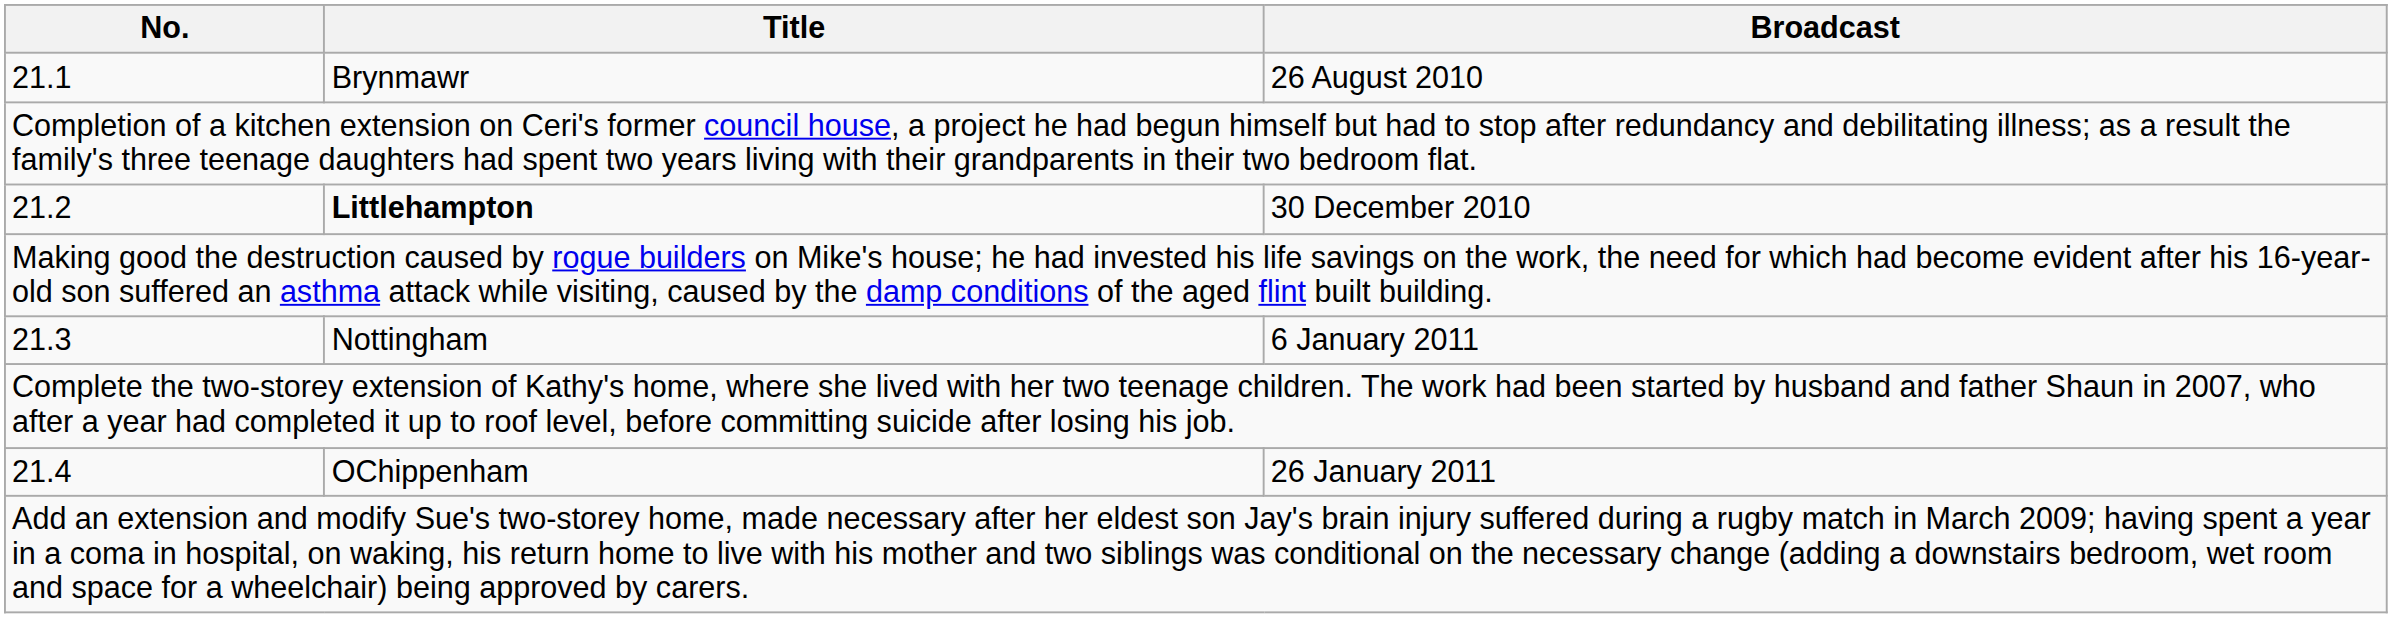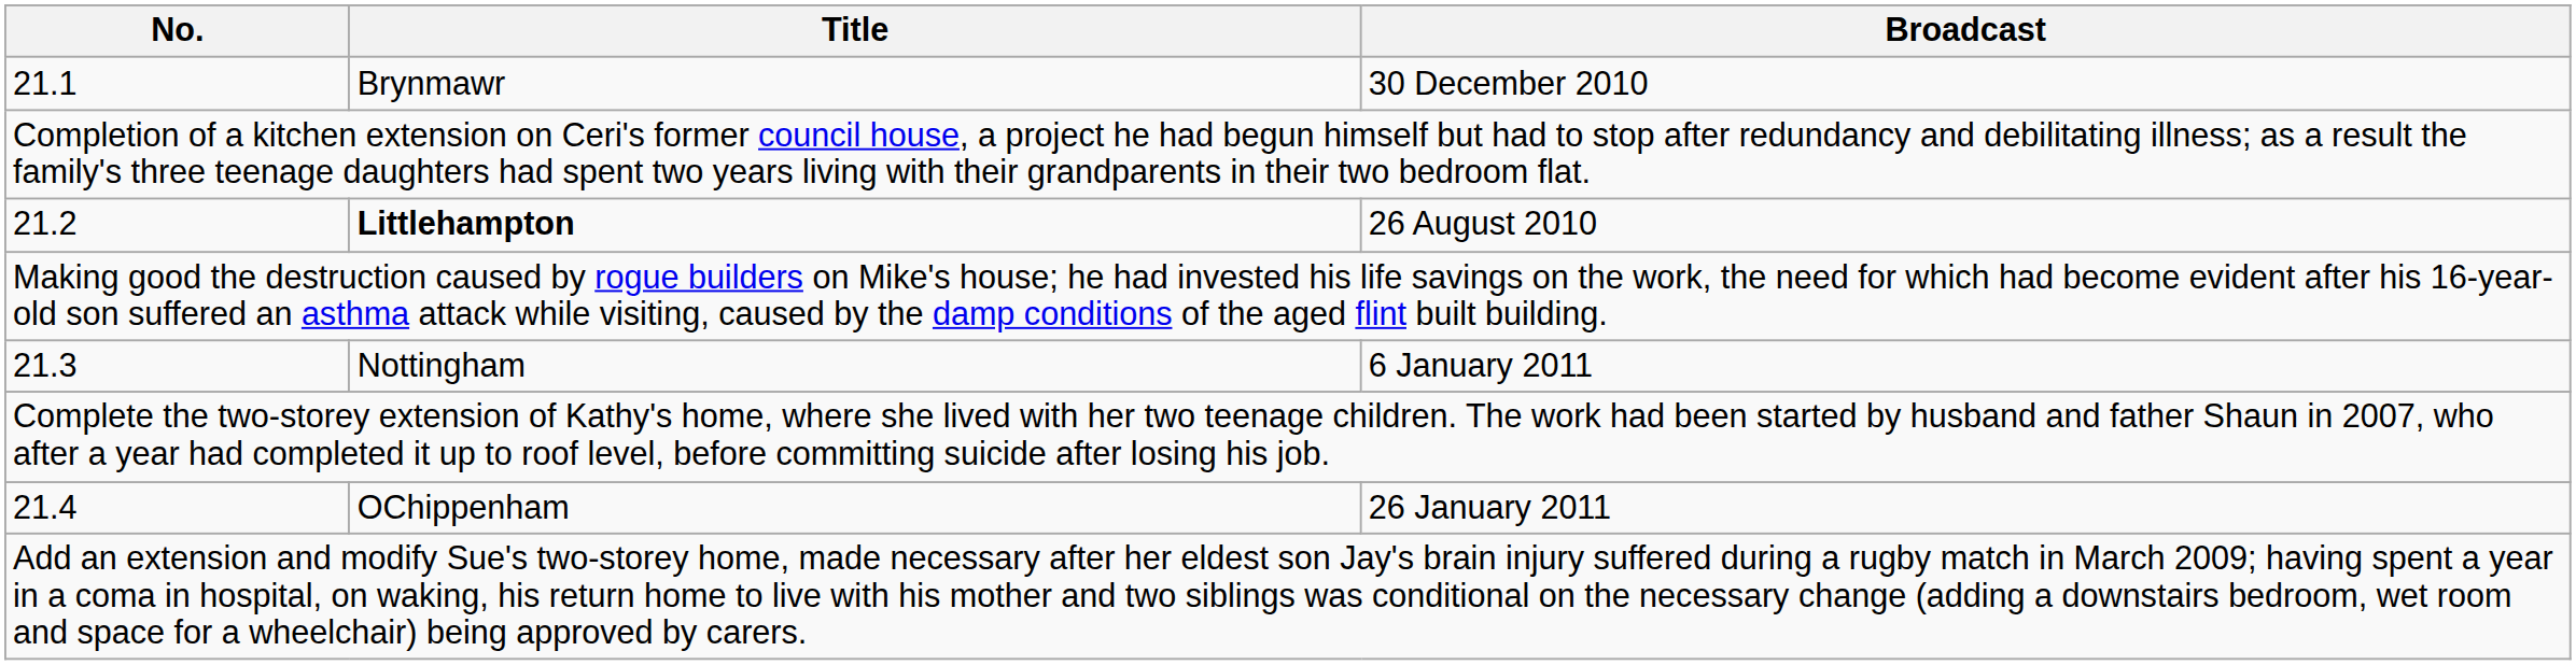 <table class="wikitable">
 <tr>
 <th>No.</th>
 <th>Title</th>
 <th>Broadcast</th>
 </tr>
 <tr>
 <td>21.1</td>
 <td>Brynmawr</td>
-<td>26 August 2010</td>
+<td>30 December 2010</td>
 </tr>
 <tr>
 <td colspan="3">Completion of a kitchen extension on Ceri's former <a href='#'>council house</a>, a project he had begun himself but had to stop after redundancy and debilitating illness; as a result the family's three teenage daughters had spent two years living with their grandparents in their two bedroom flat.</td>
 </tr>
 <tr>
 <td>21.2</td>
 <td><strong>Littlehampton</strong></td>
-<td>30 December 2010</td>
+<td>26 August 2010</td>
 </tr>
 <tr>
 <td colspan="3">Making good the destruction caused by <a href='#'>rogue builders</a> on Mike's house; he had invested his life savings on the work, the need for which had become evident after his 16-year-old son suffered an <a href='#'>asthma</a> attack while visiting, caused by the <a href='#'>damp conditions</a> of the aged <a href='#'>flint</a> built building.</td>
 </tr>
 <tr>
 <td>21.3</td>
 <td>Nottingham</td>
 <td>6 January 2011</td>
 </tr>
 <tr>
 <td colspan="3">Complete the two-storey extension of Kathy's home, where she lived with her two teenage children. The work had been started by husband and father Shaun in 2007, who after a year had completed it up to roof level, before committing suicide after losing his job.</td>
 </tr>
 <tr>
 <td>21.4</td>
 <td>OChippenham</td>
 <td>26 January 2011</td>
 </tr>
 <tr>
 <td colspan="3">Add an extension and modify Sue's two-storey home, made necessary after her eldest son Jay's brain injury suffered during a rugby match in March 2009; having spent a year in a coma in hospital, on waking, his return home to live with his mother and two siblings was conditional on the necessary change (adding a downstairs bedroom, wet room and space for a wheelchair) being approved by carers.</td>
 </tr>
 </table>
